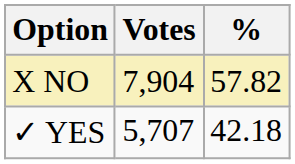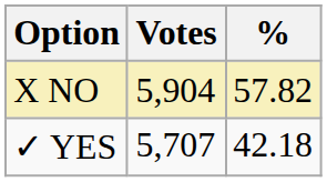 <table class="wikitable">
 <tr>
 <th>Option</th>
 <th>Votes</th>
 <th>%</th>
 </tr>
 <tr>
 <td style=background:#f8f1bd>X NO</td>
-<td style=background:#f8f1bd>7,904</td>
+<td style=background:#f8f1bd>5,904</td>
 <td style=background:#f8f1bd>57.82</td>
 </tr>
 <tr>
 <td>✓ YES</td>
 <td>5,707</td>
 <td>42.18</td>
 </tr>
 </table>
